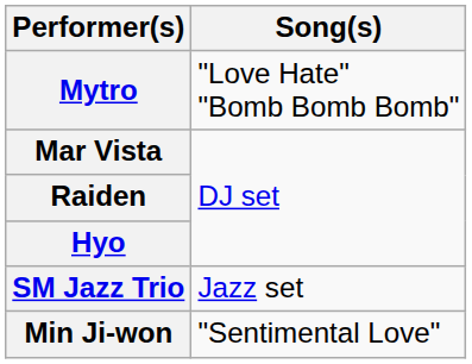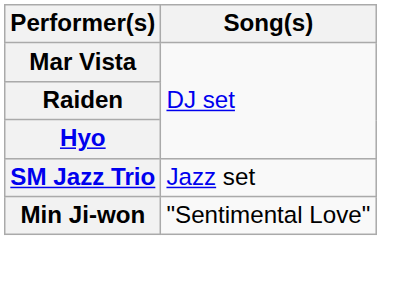 <table class="wikitable plainrowheaders">
 <tr>
 <th>Performer(s)</th>
 <th>Song(s)</th>
-</tr>
-<tr>
-<th scope="row"><a href='#'>Mytro</a></th>
-<td>"Love Hate"<br>"Bomb Bomb Bomb"</td>
 </tr>
 <tr>
 <th scope="row">Mar Vista</th>
 <td rowspan="3"><a href='#'>DJ set</a></td>
 </tr>
 <tr>
 <th scope="row">Raiden</th>
 </tr>
 <tr>
 <th scope="row"><a href='#'>Hyo</a></th>
 </tr>
 <tr>
 <th scope="row"><a href='#'>SM Jazz Trio</a></th>
 <td><a href='#'>Jazz</a> set</td>
 </tr>
 <tr>
 <th scope="row">Min Ji-won</th>
 <td>"Sentimental Love"</td>
 </tr>
 </table>
